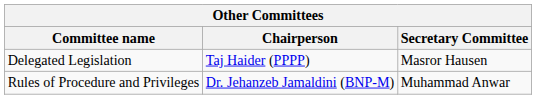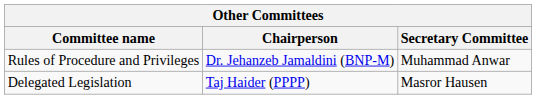 <table class=wikitable>
 <tr>
 <th colspan=3>Other Committees</th>
 </tr>
 <tr>
 <th>Committee name</th>
 <th>Chairperson</th>
 <th><strong>Secretary Committee</strong></th>
 </tr>
 <tr>
+<td>Rules of Procedure and Privileges</td>
+<td><a href='#'>Dr. Jehanzeb Jamaldini</a> (<a href='#'>BNP-M</a>)</td>
+<td>Muhammad Anwar</td>
+</tr>
+<tr>
 <td>Delegated Legislation</td>
 <td><a href='#'>Taj Haider</a> (<a href='#'>PPPP</a>)</td>
 <td>Masror Hausen</td>
 </tr>
-<tr>
-<td>Rules of Procedure and Privileges</td>
-<td><a href='#'>Dr. Jehanzeb Jamaldini</a> (<a href='#'>BNP-M</a>)</td>
-<td>Muhammad Anwar</td>
-</tr>
 </table>
